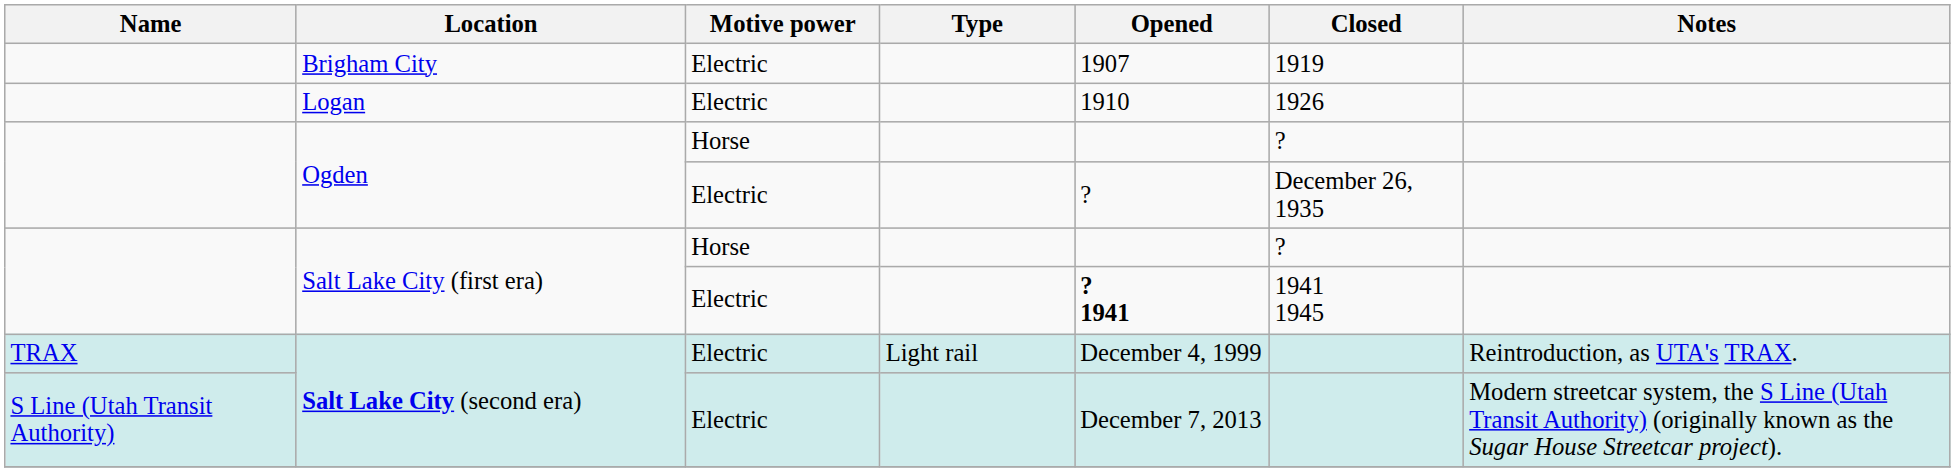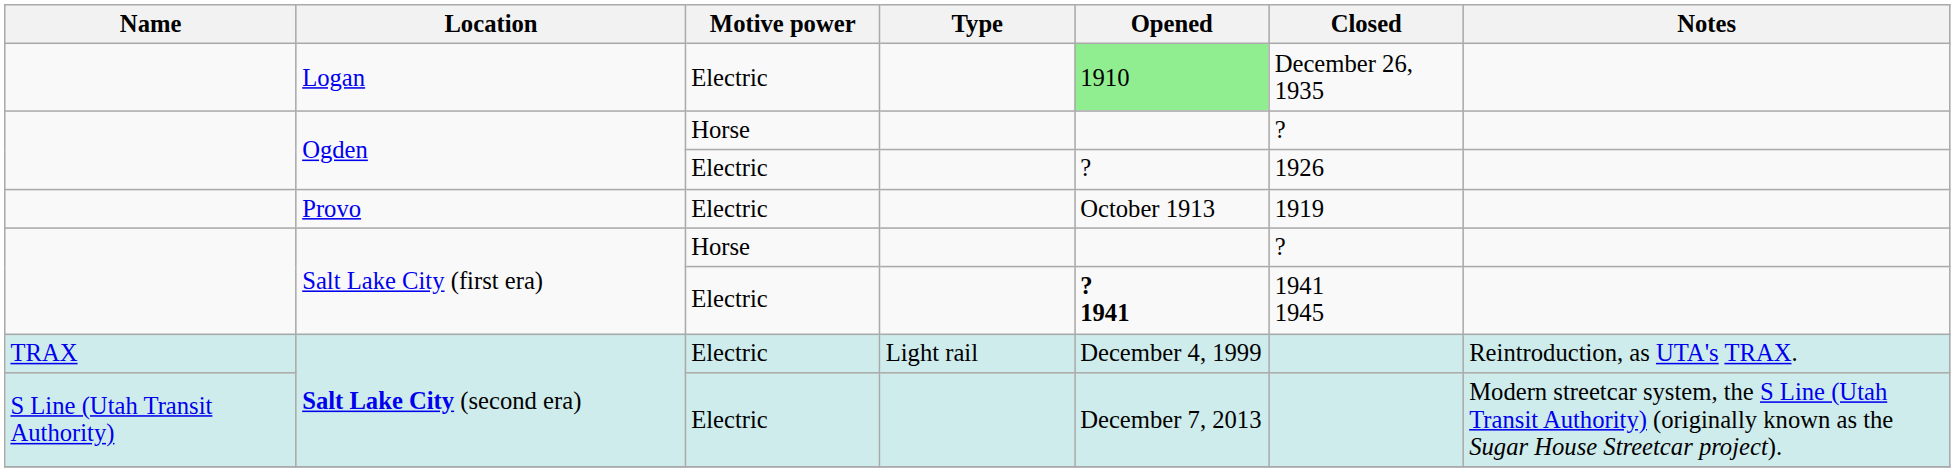 <table class="wikitable sortable" width=100%>
 <tr>
 <th width=15%>Name</th>
 <th width=20%>Location</th>
 <th width=10%>Motive power</th>
 <th width=10%>Type</th>
 <th width=10%>Opened</th>
 <th width=10%>Closed</th>
 <th class="unsortable" width=25%>Notes</th>
 </tr>
 <tr>
 <td> </td>
-<td><a href='#'>Brigham City</a></td>
-<td>Electric</td>
-<td> </td>
-<td>1907</td>
-<td>1919</td>
-<td> </td>
-</tr>
-<tr>
-<td> </td>
 <td><a href='#'>Logan</a></td>
 <td>Electric</td>
 <td> </td>
-<td>1910</td>
-<td>1926</td>
+<td style="background: lightgreen;">1910</td>
+<td>December 26, 1935</td>
 <td> </td>
 </tr>
 <tr>
 <td rowspan="2"> </td>
 <td rowspan="2"><a href='#'>Ogden</a></td>
 <td>Horse</td>
 <td> </td>
 <td></td>
 <td>?</td>
 <td> </td>
 </tr>
 <tr>
 <td>Electric</td>
 <td> </td>
 <td>?</td>
-<td>December 26, 1935</td>
+<td>1926</td>
+<td> </td>
+</tr>
+<tr>
+<td> </td>
+<td><a href='#'>Provo</a></td>
+<td>Electric</td>
+<td> </td>
+<td>October 1913</td>
+<td>1919</td>
 <td> </td>
 </tr>
 <tr>
 <td rowspan="2"> </td>
 <td rowspan="2"><a href='#'>Salt Lake City</a> (first era)</td>
 <td>Horse</td>
 <td> </td>
 <td></td>
 <td>?</td>
 <td> </td>
 </tr>
 <tr>
 <td>Electric</td>
 <td> </td>
 <td><strong>?<br>1941</strong></td>
 <td>1941<br>1945</td>
 <td> </td>
 </tr>
 <tr style="background:#CFECEC">
 <td><a href='#'>TRAX</a></td>
 <td rowspan=2 style="background:#CFECEC"><strong><a href='#'>Salt Lake City</a></strong> (second era)</td>
 <td>Electric</td>
 <td>Light rail</td>
 <td>December 4, 1999</td>
 <td> </td>
 <td>Reintroduction, as <a href='#'>UTA's</a> <a href='#'>TRAX</a>.</td>
 </tr>
 <tr style="background:#CFECEC">
 <td><a href='#'>S Line (Utah Transit Authority)</a></td>
 <td>Electric</td>
 <td> </td>
 <td>December 7, 2013</td>
 <td> </td>
 <td>Modern streetcar system, the <a href='#'>S Line (Utah Transit Authority)</a> (originally known as the <em>Sugar House Streetcar project</em>).</td>
 </tr>
 <tr>
 </tr>
 </table>
